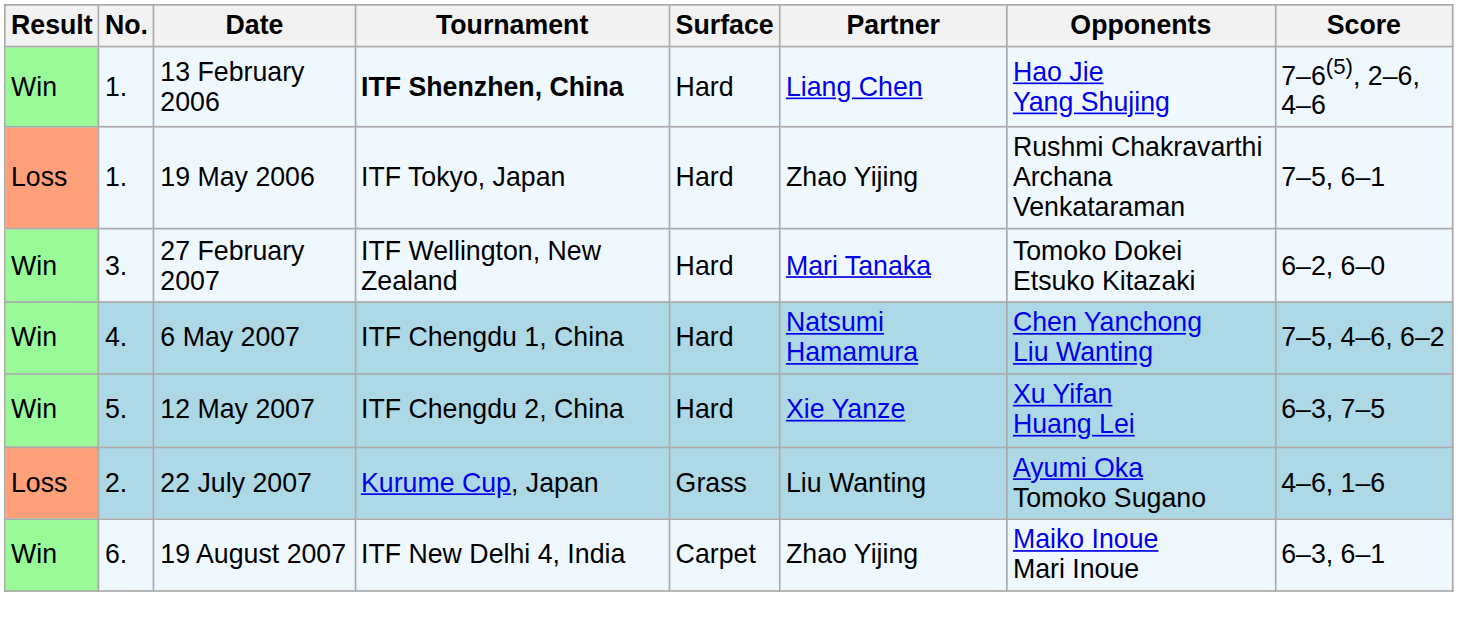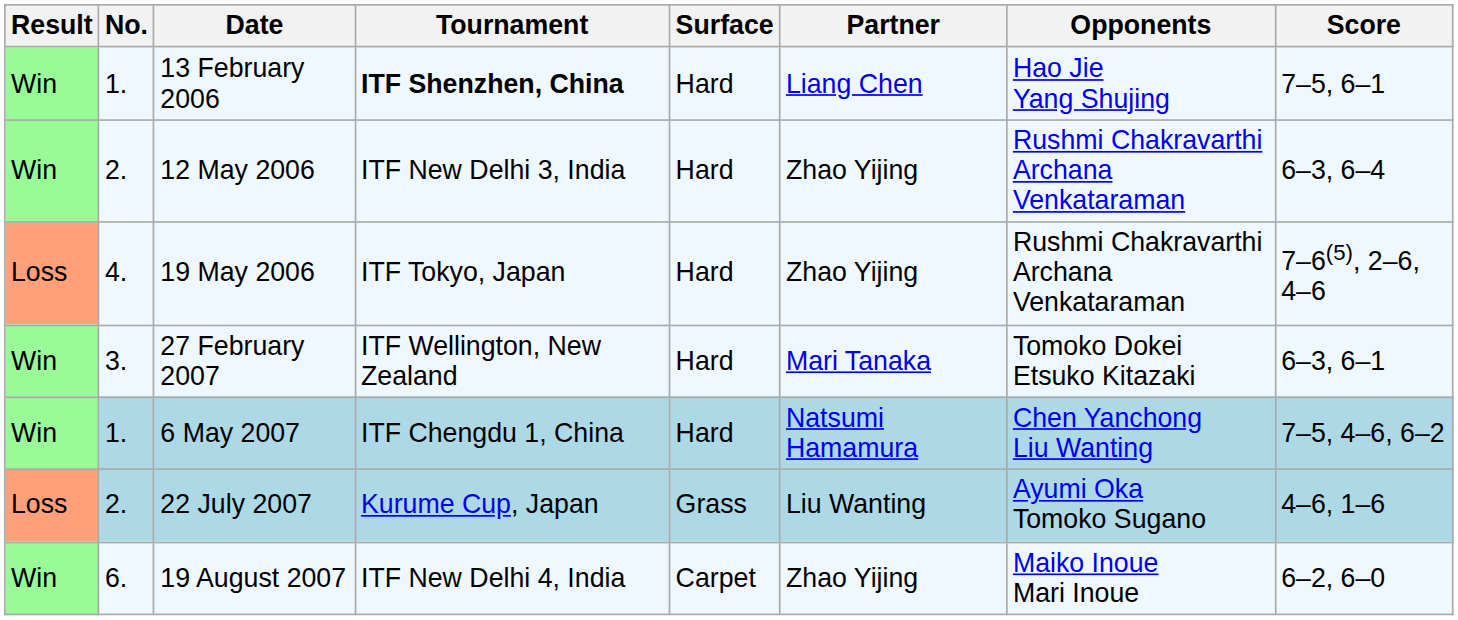 <table class="sortable wikitable">
 <tr>
 <th>Result</th>
 <th>No.</th>
 <th>Date</th>
 <th>Tournament</th>
 <th>Surface</th>
 <th>Partner</th>
 <th>Opponents</th>
 <th class="unsortable">Score</th>
 </tr>
 <tr style="background:#f0f8ff;">
 <td style="background:#98fb98;">Win</td>
 <td>1.</td>
 <td>13 February 2006</td>
 <td><strong>ITF Shenzhen, China</strong></td>
 <td>Hard</td>
 <td> <a href='#'>Liang Chen</a></td>
 <td> <a href='#'>Hao Jie</a> <br>  <a href='#'>Yang Shujing</a></td>
-<td>7–6<sup>(5)</sup>, 2–6, 4–6</td>
+<td>7–5, 6–1</td>
+</tr>
+<tr style="background:#f0f8ff;">
+<td style="background:#98fb98;">Win</td>
+<td>2.</td>
+<td>12 May 2006</td>
+<td>ITF New Delhi 3, India</td>
+<td>Hard</td>
+<td> Zhao Yijing</td>
+<td> <a href='#'>Rushmi Chakravarthi</a> <br>  <a href='#'>Archana Venkataraman</a></td>
+<td>6–3, 6–4</td>
 </tr>
 <tr style="background:#f0f8ff;">
 <td style="background:#ffa07a;">Loss</td>
-<td>1.</td>
+<td>4.</td>
 <td>19 May 2006</td>
 <td>ITF Tokyo, Japan</td>
 <td>Hard</td>
 <td> Zhao Yijing</td>
 <td> Rushmi Chakravarthi <br>  Archana Venkataraman</td>
-<td>7–5, 6–1</td>
+<td>7–6<sup>(5)</sup>, 2–6, 4–6</td>
 </tr>
 <tr style="background:#f0f8ff;">
 <td style="background:#98fb98;">Win</td>
 <td>3.</td>
 <td>27 February 2007</td>
 <td>ITF Wellington, New Zealand</td>
 <td>Hard</td>
 <td> <a href='#'>Mari Tanaka</a></td>
 <td> Tomoko Dokei <br>  Etsuko Kitazaki</td>
-<td>6–2, 6–0</td>
+<td>6–3, 6–1</td>
 </tr>
 <tr bgcolor=lightblue>
 <td style="background:#98fb98;">Win</td>
-<td>4.</td>
+<td>1.</td>
 <td>6 May 2007</td>
 <td>ITF Chengdu 1, China</td>
 <td>Hard</td>
 <td> <a href='#'>Natsumi Hamamura</a></td>
 <td> <a href='#'>Chen Yanchong</a> <br>  <a href='#'>Liu Wanting</a></td>
 <td>7–5, 4–6, 6–2</td>
-</tr>
-<tr style="background:lightblue;">
-<td style="background:#98fb98;">Win</td>
-<td>5.</td>
-<td>12 May 2007</td>
-<td>ITF Chengdu 2, China</td>
-<td>Hard</td>
-<td> <a href='#'>Xie Yanze</a></td>
-<td> <a href='#'>Xu Yifan</a> <br>  <a href='#'>Huang Lei</a></td>
-<td>6–3, 7–5</td>
 </tr>
 <tr style="background:lightblue;">
 <td style="background:#ffa07a;">Loss</td>
 <td>2.</td>
 <td>22 July 2007</td>
 <td><a href='#'>Kurume Cup</a>, Japan</td>
 <td>Grass</td>
 <td> Liu Wanting</td>
 <td> <a href='#'>Ayumi Oka</a> <br>  Tomoko Sugano</td>
 <td>4–6, 1–6</td>
 </tr>
 <tr style="background:#f0f8ff;">
 <td style="background:#98fb98;">Win</td>
 <td>6.</td>
 <td>19 August 2007</td>
 <td>ITF New Delhi 4, India</td>
 <td>Carpet</td>
 <td> Zhao Yijing</td>
 <td> <a href='#'>Maiko Inoue</a> <br>  Mari Inoue</td>
-<td>6–3, 6–1</td>
+<td>6–2, 6–0</td>
 </tr>
 </table>
